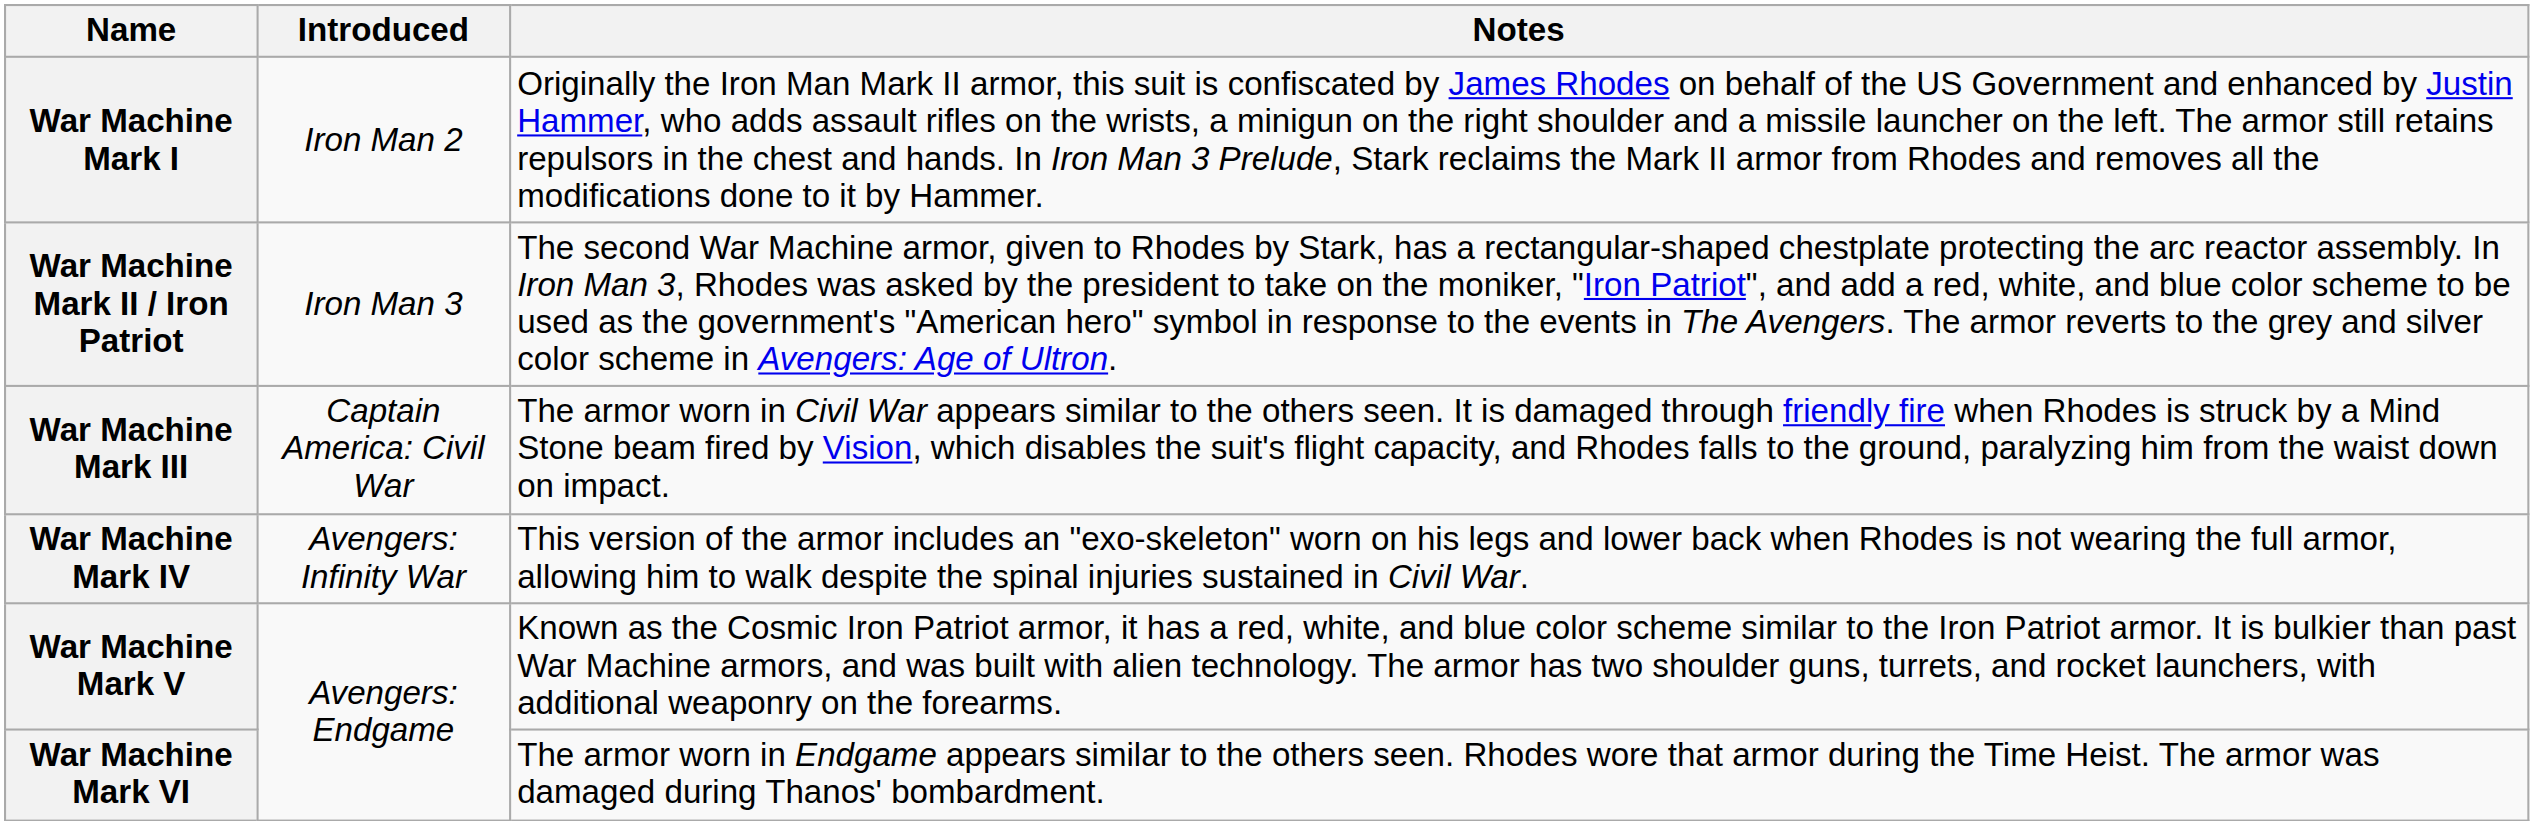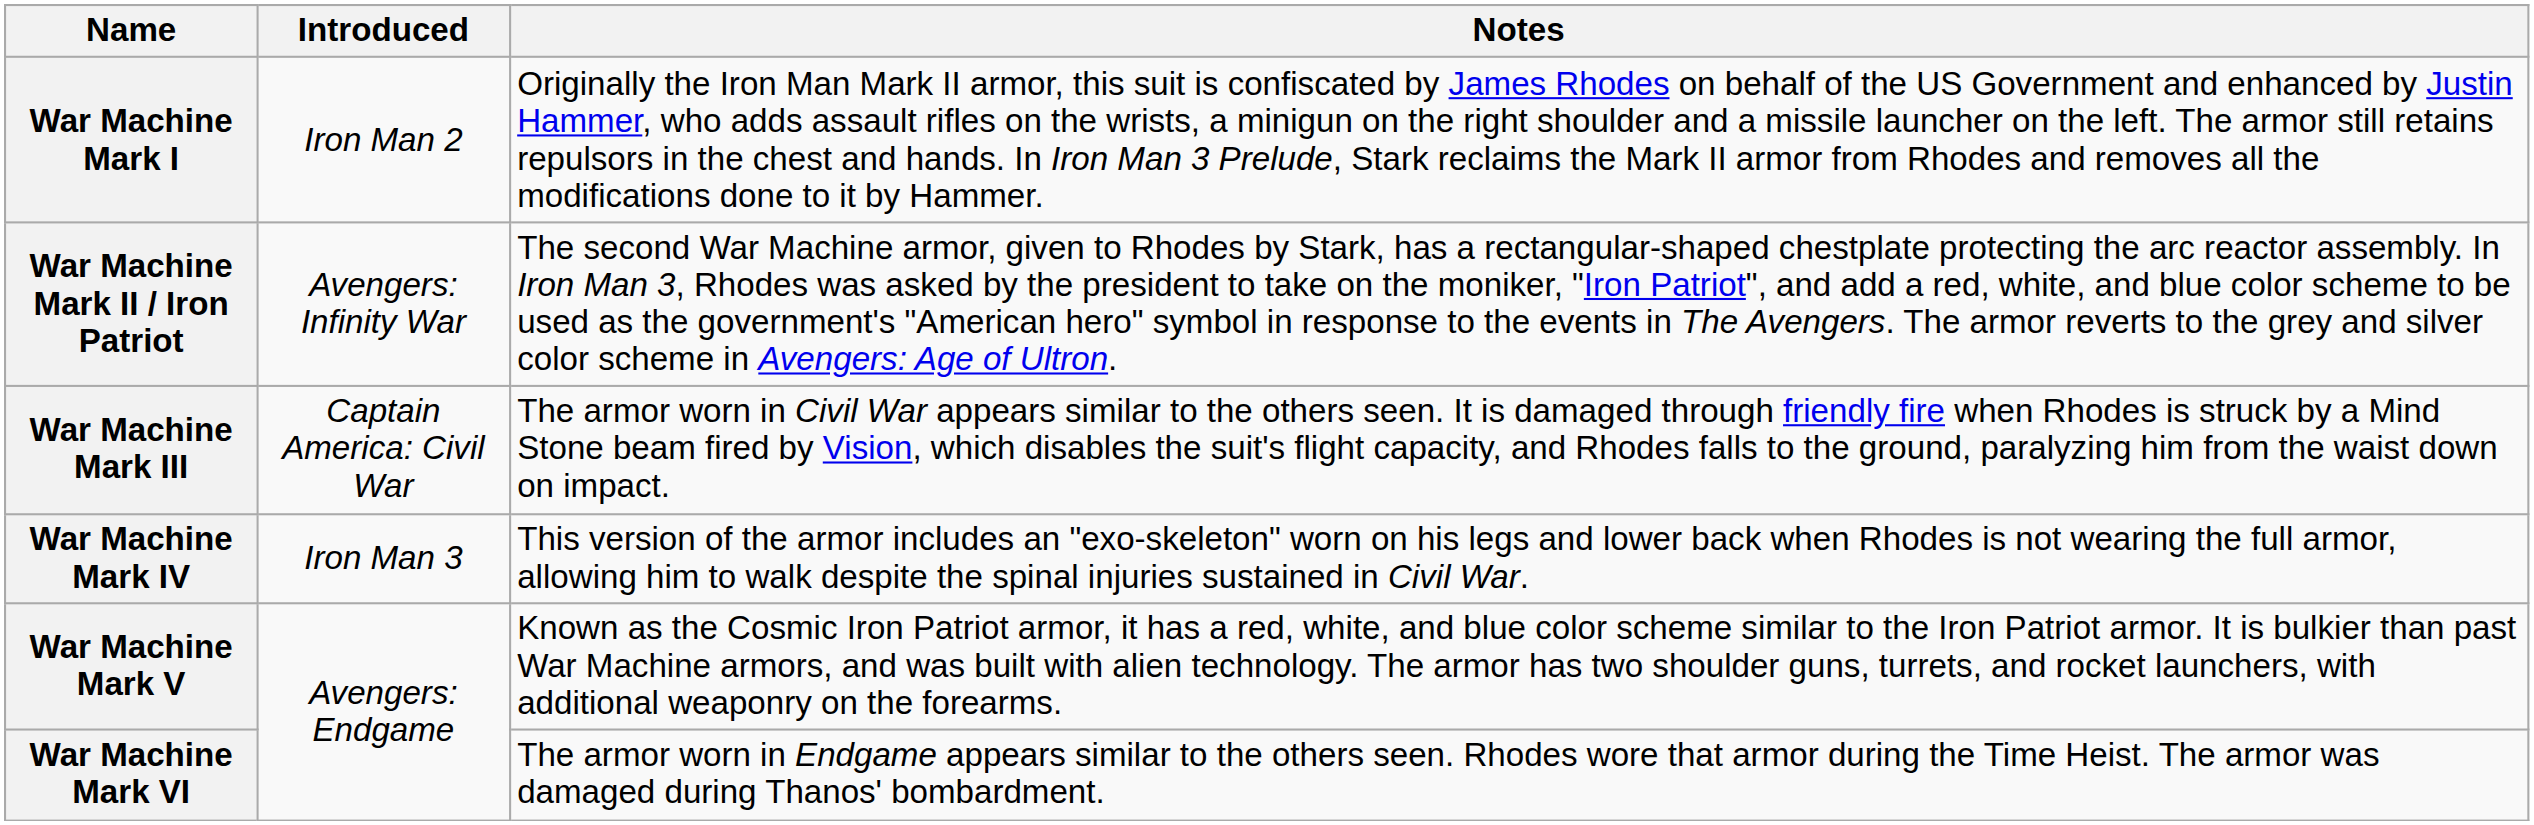 <table class="wikitable plainrowheaders" style="width: 77%;">
 <tr>
 <th scope="col" style="width: 10%;">Name</th>
 <th scope="col" style="width: 10%;">Introduced</th>
 <th scope="col" style="width: 80%;">Notes</th>
 </tr>
 <tr>
 <th scope="row">War Machine Mark I</th>
 <td style="text-align: center;"><em>Iron Man 2</em></td>
 <td>Originally the Iron Man Mark II armor, this suit is confiscated by <a href='#'>James Rhodes</a> on behalf of the US Government and enhanced by <a href='#'>Justin Hammer</a>, who adds assault rifles on the wrists, a minigun on the right shoulder and a missile launcher on the left. The armor still retains repulsors in the chest and hands. In <em>Iron Man 3 Prelude</em>, Stark reclaims the Mark II armor from Rhodes and removes all the modifications done to it by Hammer.</td>
 </tr>
 <tr>
 <th scope="row">War Machine Mark II / Iron Patriot</th>
-<td style="text-align: center;"><em>Iron Man 3</em></td>
+<td style="text-align: center;"><em>Avengers: Infinity War</em></td>
 <td>The second War Machine armor, given to Rhodes by Stark, has a rectangular-shaped chestplate protecting the arc reactor assembly. In <em>Iron Man 3</em>, Rhodes was asked by the president to take on the moniker, "<a href='#'>Iron Patriot</a>", and add a red, white, and blue color scheme to be used as the government's "American hero" symbol in response to the events in <em>The Avengers</em>. The armor reverts to the grey and silver color scheme in <em><a href='#'>Avengers: Age of Ultron</a></em>.</td>
 </tr>
 <tr>
 <th scope="row">War Machine Mark III</th>
 <td style="text-align: center;"><em>Captain America: Civil War</em></td>
 <td>The armor worn in <em>Civil War</em> appears similar to the others seen. It is damaged through <a href='#'>friendly fire</a> when Rhodes is struck by a Mind Stone beam fired by <a href='#'>Vision</a>, which disables the suit's flight capacity, and Rhodes falls to the ground, paralyzing him from the waist down on impact.</td>
 </tr>
 <tr>
 <th scope="row">War Machine Mark IV</th>
-<td style="text-align: center;"><em>Avengers: Infinity War</em></td>
+<td style="text-align: center;"><em>Iron Man 3</em></td>
 <td>This version of the armor includes an "exo-skeleton" worn on his legs and lower back when Rhodes is not wearing the full armor, allowing him to walk despite the spinal injuries sustained in <em>Civil War</em>.</td>
 </tr>
 <tr>
 <th scope="row">War Machine Mark V</th>
 <td rowspan="2" style="text-align: center;"><em>Avengers: Endgame</em></td>
 <td>Known as the Cosmic Iron Patriot armor, it has a red, white, and blue color scheme similar to the Iron Patriot armor. It is bulkier than past War Machine armors, and was built with alien technology. The armor has two shoulder guns, turrets, and rocket launchers, with additional weaponry on the forearms.</td>
 </tr>
 <tr>
 <th scope="row">War Machine Mark VI</th>
 <td>The armor worn in <em>Endgame</em> appears similar to the others seen. Rhodes wore that armor during the Time Heist. The armor was damaged during Thanos' bombardment.</td>
 </tr>
 </table>
